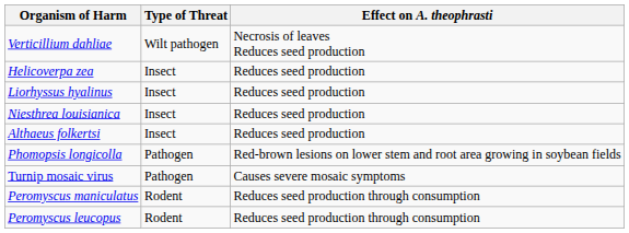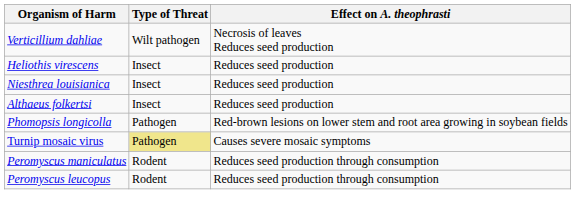 <table class="wikitable">
 <tr>
 <th>Organism of Harm</th>
 <th>Type of Threat</th>
 <th>Effect on <em>A. theophrasti</em></th>
 </tr>
 <tr>
 <td><em><a href='#'>Verticillium dahliae</a></em></td>
 <td>Wilt pathogen</td>
 <td>Necrosis of leaves<br>Reduces seed production</td>
 </tr>
 <tr>
-<td><em><a href='#'>Helicoverpa zea</a></em></td>
-<td>Insect</td>
-<td>Reduces seed production</td>
-</tr>
-<tr>
-<td><em><a href='#'>Liorhyssus hyalinus</a></em></td>
+<td><em><a href='#'>Heliothis virescens</a></em></td>
 <td>Insect</td>
 <td>Reduces seed production</td>
 </tr>
 <tr>
 <td><em><a href='#'>Niesthrea louisianica</a></em></td>
 <td>Insect</td>
 <td>Reduces seed production</td>
 </tr>
 <tr>
 <td><em><a href='#'>Althaeus folkertsi</a></em></td>
 <td>Insect</td>
 <td>Reduces seed production</td>
 </tr>
 <tr>
 <td><em><a href='#'>Phomopsis longicolla</a></em></td>
 <td>Pathogen</td>
 <td>Red-brown lesions on lower stem and root area growing in soybean fields</td>
 </tr>
 <tr>
 <td><a href='#'>Turnip mosaic virus</a></td>
-<td>Pathogen</td>
+<td style="background: khaki;">Pathogen</td>
 <td>Causes severe mosaic symptoms</td>
 </tr>
 <tr>
 <td><em><a href='#'>Peromyscus maniculatus</a></em></td>
 <td>Rodent</td>
 <td>Reduces seed production through consumption</td>
 </tr>
 <tr>
 <td><em><a href='#'>Peromyscus leucopus</a></em></td>
 <td>Rodent</td>
 <td>Reduces seed production through consumption</td>
 </tr>
 </table>
